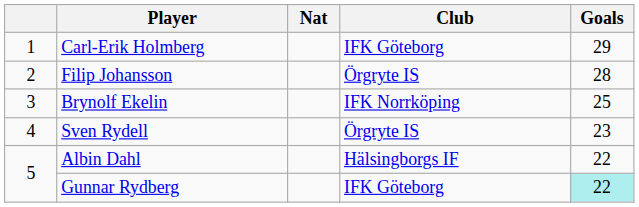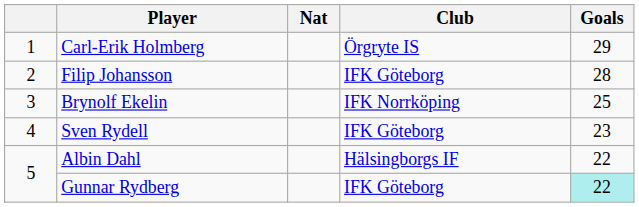 <table class="wikitable" style="text-align: center;">
 <tr>
 <th style="width: 40px;"></th>
 <th style="width: 200px;">Player</th>
 <th style="width: 40px;">Nat</th>
 <th style="width: 200px;">Club</th>
 <th style="width: 50px;">Goals</th>
 </tr>
 <tr>
 <td>1</td>
 <td style="text-align: left;"><a href='#'>Carl-Erik Holmberg</a></td>
 <td></td>
-<td style="text-align: left;"><a href='#'>IFK Göteborg</a></td>
+<td style="text-align: left;"><a href='#'>Örgryte IS</a></td>
 <td>29</td>
 </tr>
 <tr>
 <td>2</td>
 <td style="text-align: left;"><a href='#'>Filip Johansson</a></td>
 <td></td>
-<td style="text-align: left;"><a href='#'>Örgryte IS</a></td>
+<td style="text-align: left;"><a href='#'>IFK Göteborg</a></td>
 <td>28</td>
 </tr>
 <tr>
 <td>3</td>
 <td style="text-align: left;"><a href='#'>Brynolf Ekelin</a></td>
 <td></td>
 <td style="text-align: left;"><a href='#'>IFK Norrköping</a></td>
 <td>25</td>
 </tr>
 <tr>
 <td>4</td>
 <td style="text-align: left;"><a href='#'>Sven Rydell</a></td>
 <td></td>
-<td style="text-align: left;"><a href='#'>Örgryte IS</a></td>
+<td style="text-align: left;"><a href='#'>IFK Göteborg</a></td>
 <td>23</td>
 </tr>
 <tr>
 <td rowspan="2">5</td>
 <td style="text-align: left;"><a href='#'>Albin Dahl</a></td>
 <td></td>
 <td style="text-align: left;"><a href='#'>Hälsingborgs IF</a></td>
 <td>22</td>
 </tr>
 <tr>
 <td style="text-align: left;"><a href='#'>Gunnar Rydberg</a></td>
 <td></td>
 <td style="text-align: left;"><a href='#'>IFK Göteborg</a></td>
 <td style="background: paleturquoise;">22</td>
 </tr>
 </table>
